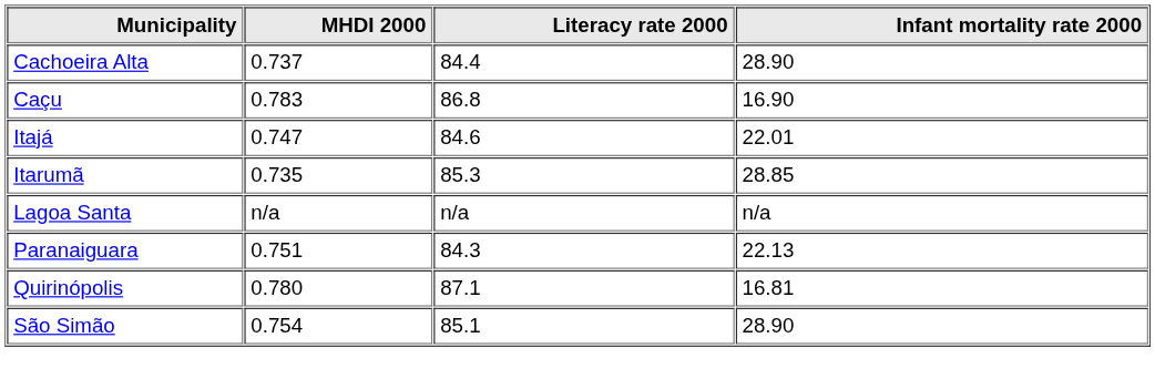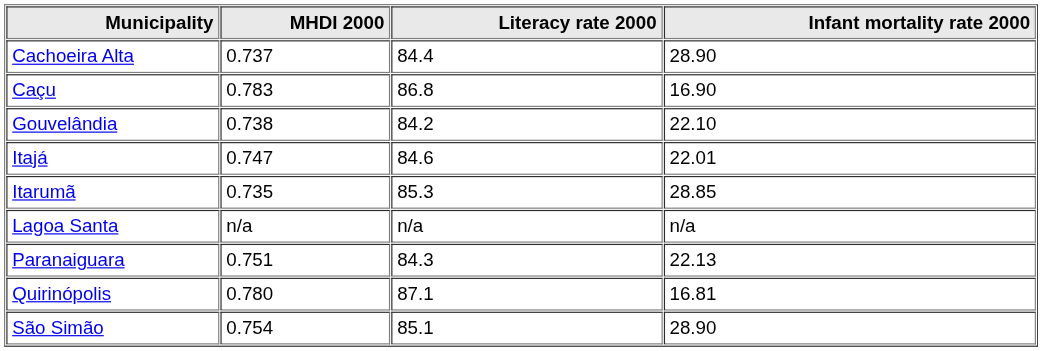 <table border="1" cellpadding="4" cellspacing="1" width="100% style="margin: 1em 1em 1em 0; background: #f9f9f9; border: 1px #aaa solid; text-align:right; border-collapse: collapse; font-size: 95%;">
 <tr>
 <th style="background-color:#E9E9E9" align=right>Municipality</th>
 <th style="background-color:#E9E9E9" align=right>MHDI 2000</th>
 <th style="background-color:#E9E9E9" align=right>Literacy rate 2000</th>
 <th style="background-color:#E9E9E9" align=right>Infant mortality rate 2000</th>
 </tr>
 <tr>
 <td align=left><a href='#'>Cachoeira Alta</a></td>
 <td>0.737</td>
 <td>84.4</td>
 <td>28.90</td>
 </tr>
 <tr>
 <td align=left><a href='#'>Caçu</a></td>
 <td>0.783</td>
 <td>86.8</td>
 <td>16.90</td>
+</tr>
+<tr>
+<td align=left><a href='#'>Gouvelândia</a></td>
+<td>0.738</td>
+<td>84.2</td>
+<td>22.10</td>
 </tr>
 <tr>
 <td align=left><a href='#'>Itajá</a></td>
 <td>0.747</td>
 <td>84.6</td>
 <td>22.01</td>
 </tr>
 <tr>
 <td align=left><a href='#'>Itarumã</a></td>
 <td>0.735</td>
 <td>85.3</td>
 <td>28.85</td>
 </tr>
 <tr>
 <td align=left><a href='#'>Lagoa Santa</a></td>
 <td>n/a</td>
 <td>n/a</td>
 <td>n/a</td>
 </tr>
 <tr>
 <td align=left><a href='#'>Paranaiguara</a></td>
 <td>0.751</td>
 <td>84.3</td>
 <td>22.13</td>
 </tr>
 <tr>
 <td align=left><a href='#'>Quirinópolis</a></td>
 <td>0.780</td>
 <td>87.1</td>
 <td>16.81</td>
 </tr>
 <tr>
 <td align=left><a href='#'>São Simão</a></td>
 <td>0.754</td>
 <td>85.1</td>
 <td>28.90</td>
 </tr>
 </table>
